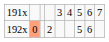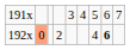 <table class=wikitable>
 <tr>
 <td>191x</td>
 <td></td>
 <td></td>
 <td></td>
 <td>3</td>
 <td>4</td>
 <td>5</td>
 <td>6</td>
 <td>7</td>
 </tr>
 <tr>
 <td>192x</td>
 <td style="background: lightsalmon;">0</td>
 <td></td>
 <td>2</td>
 <td></td>
 <td></td>
-<td>5</td>
-<td>6</td>
+<td>4</td>
+<td><strong>6</strong></td>
 </tr>
 </table>
